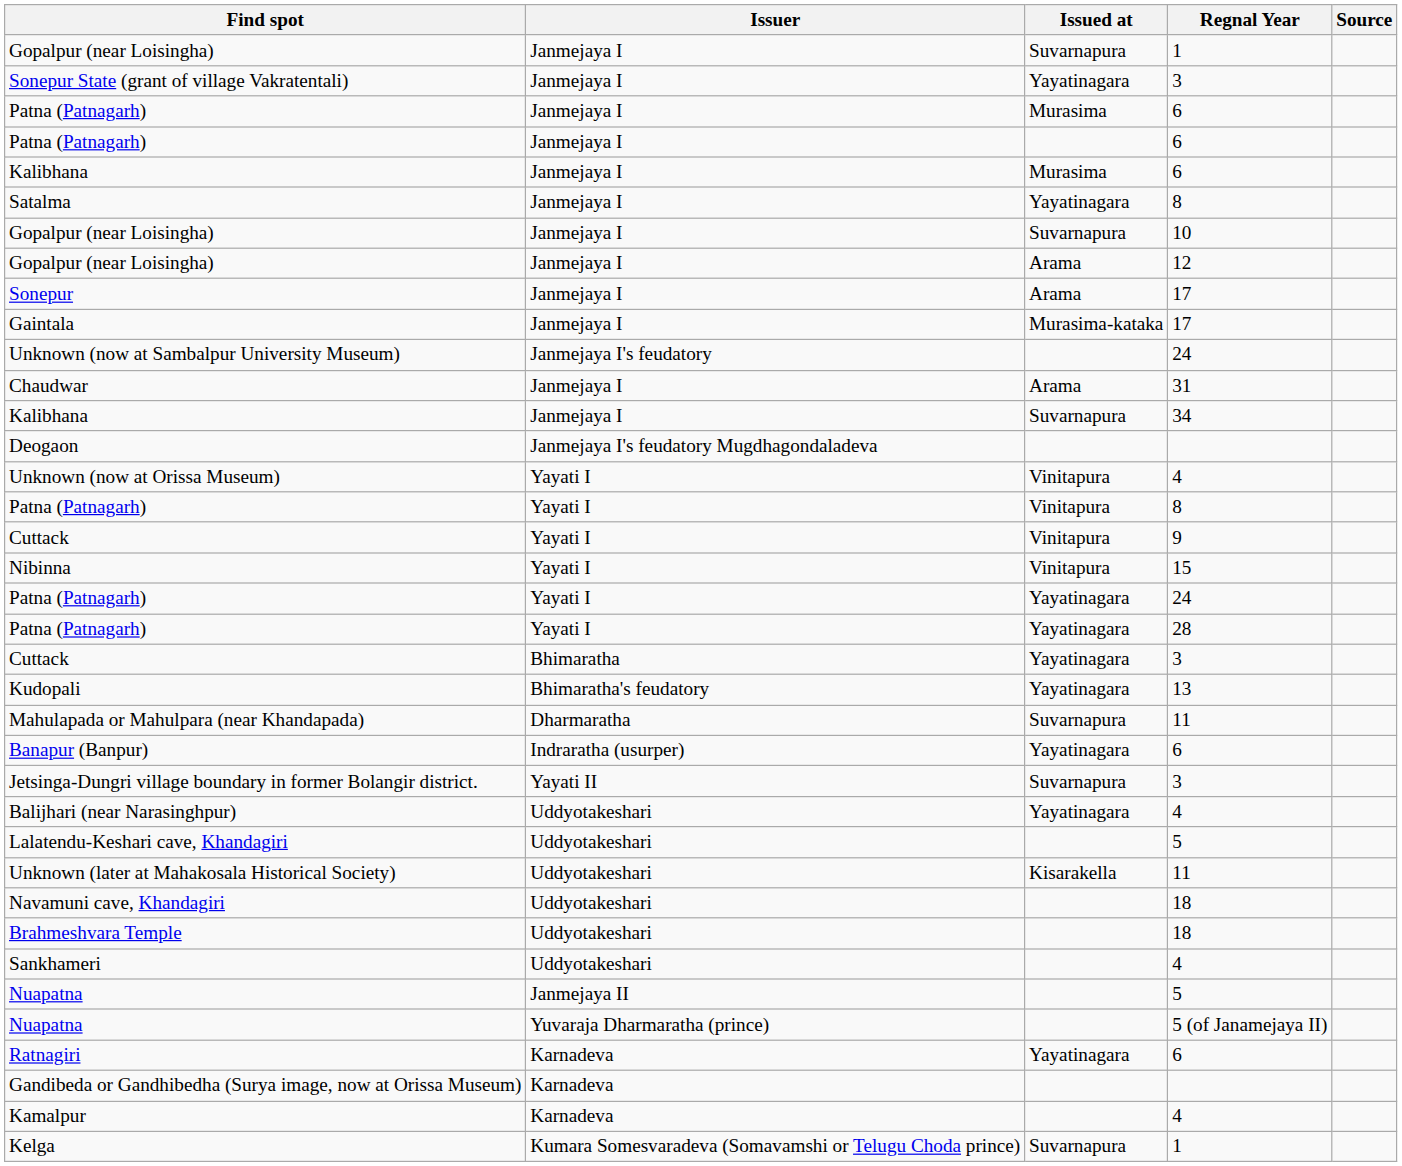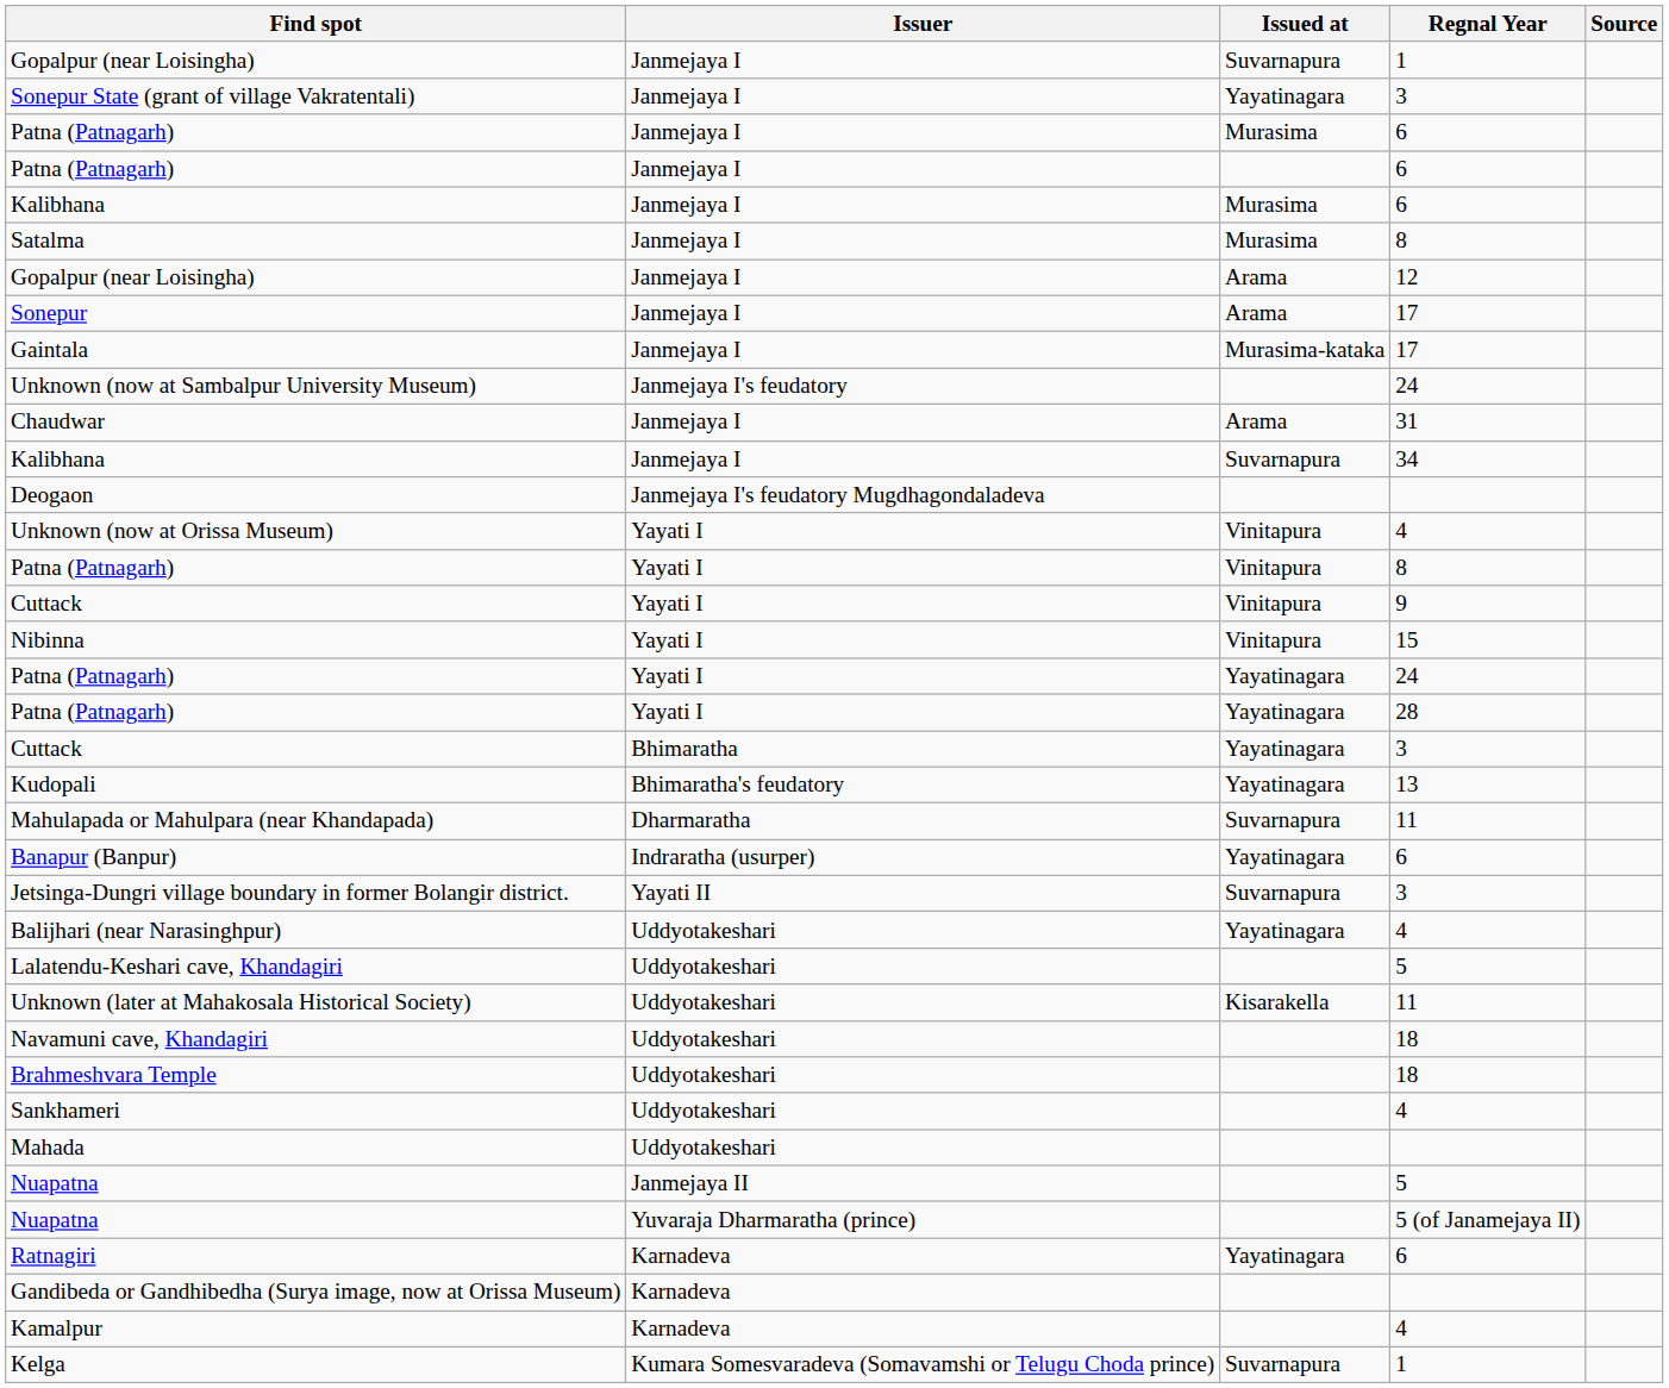 <table class="wikitable sortable">
 <tr>
 <th>Find spot</th>
 <th>Issuer</th>
 <th>Issued at</th>
 <th>Regnal Year</th>
 <th>Source</th>
 </tr>
 <tr>
 <td>Gopalpur (near Loisingha)</td>
 <td>Janmejaya I</td>
 <td>Suvarnapura</td>
 <td>1</td>
 <td></td>
 </tr>
 <tr>
 <td><a href='#'>Sonepur State</a> (grant of village Vakratentali)</td>
 <td>Janmejaya I</td>
 <td>Yayatinagara</td>
 <td>3</td>
 <td></td>
 </tr>
 <tr>
 <td>Patna (<a href='#'>Patnagarh</a>)</td>
 <td>Janmejaya I</td>
 <td>Murasima</td>
 <td>6</td>
 <td></td>
 </tr>
 <tr>
 <td>Patna (<a href='#'>Patnagarh</a>)</td>
 <td>Janmejaya I</td>
 <td></td>
 <td>6</td>
 <td></td>
 </tr>
 <tr>
 <td>Kalibhana</td>
 <td>Janmejaya I</td>
 <td>Murasima</td>
 <td>6</td>
 <td></td>
 </tr>
 <tr>
 <td>Satalma</td>
 <td>Janmejaya I</td>
-<td>Yayatinagara</td>
+<td>Murasima</td>
 <td>8</td>
-<td></td>
-</tr>
-<tr>
-<td>Gopalpur (near Loisingha)</td>
-<td>Janmejaya I</td>
-<td>Suvarnapura</td>
-<td>10</td>
 <td></td>
 </tr>
 <tr>
 <td>Gopalpur (near Loisingha)</td>
 <td>Janmejaya I</td>
 <td>Arama</td>
 <td>12</td>
 <td></td>
 </tr>
 <tr>
 <td><a href='#'>Sonepur</a></td>
 <td>Janmejaya I</td>
 <td>Arama</td>
 <td>17</td>
 <td></td>
 </tr>
 <tr>
 <td>Gaintala</td>
 <td>Janmejaya I</td>
 <td>Murasima-kataka</td>
 <td>17</td>
 <td></td>
 </tr>
 <tr>
 <td>Unknown (now at Sambalpur University Museum)</td>
 <td>Janmejaya I's feudatory</td>
 <td></td>
 <td>24</td>
 <td></td>
 </tr>
 <tr>
 <td>Chaudwar</td>
 <td>Janmejaya I</td>
 <td>Arama</td>
 <td>31</td>
 <td></td>
 </tr>
 <tr>
 <td>Kalibhana</td>
 <td>Janmejaya I</td>
 <td>Suvarnapura</td>
 <td>34</td>
 <td></td>
 </tr>
 <tr>
 <td>Deogaon</td>
 <td>Janmejaya I's feudatory Mugdhagondaladeva</td>
 <td></td>
 <td></td>
 <td></td>
 </tr>
 <tr>
 <td>Unknown (now at Orissa Museum)</td>
 <td>Yayati I</td>
 <td>Vinitapura</td>
 <td>4</td>
 <td></td>
 </tr>
 <tr>
 <td>Patna (<a href='#'>Patnagarh</a>)</td>
 <td>Yayati I</td>
 <td>Vinitapura</td>
 <td>8</td>
 <td></td>
 </tr>
 <tr>
 <td>Cuttack</td>
 <td>Yayati I</td>
 <td>Vinitapura</td>
 <td>9</td>
 <td></td>
 </tr>
 <tr>
 <td>Nibinna</td>
 <td>Yayati I</td>
 <td>Vinitapura</td>
 <td>15</td>
 <td></td>
 </tr>
 <tr>
 <td>Patna (<a href='#'>Patnagarh</a>)</td>
 <td>Yayati I</td>
 <td>Yayatinagara</td>
 <td>24</td>
 <td></td>
 </tr>
 <tr>
 <td>Patna (<a href='#'>Patnagarh</a>)</td>
 <td>Yayati I</td>
 <td>Yayatinagara</td>
 <td>28</td>
 <td></td>
 </tr>
 <tr>
 <td>Cuttack</td>
 <td>Bhimaratha</td>
 <td>Yayatinagara</td>
 <td>3</td>
 <td></td>
 </tr>
 <tr>
 <td>Kudopali</td>
 <td>Bhimaratha's feudatory</td>
 <td>Yayatinagara</td>
 <td>13</td>
 <td></td>
 </tr>
 <tr>
 <td>Mahulapada or Mahulpara (near Khandapada)</td>
 <td>Dharmaratha</td>
 <td>Suvarnapura</td>
 <td>11</td>
 <td></td>
 </tr>
 <tr>
 <td><a href='#'>Banapur</a> (Banpur)</td>
 <td>Indraratha (usurper)</td>
 <td>Yayatinagara</td>
 <td>6</td>
 <td></td>
 </tr>
 <tr>
 <td>Jetsinga-Dungri village boundary in former Bolangir district.</td>
 <td>Yayati II</td>
 <td>Suvarnapura</td>
 <td>3</td>
 <td></td>
 </tr>
 <tr>
 <td>Balijhari (near Narasinghpur)</td>
 <td>Uddyotakeshari</td>
 <td>Yayatinagara</td>
 <td>4</td>
 <td></td>
 </tr>
 <tr>
 <td>Lalatendu-Keshari cave, <a href='#'>Khandagiri</a></td>
 <td>Uddyotakeshari</td>
 <td></td>
 <td>5</td>
 <td></td>
 </tr>
 <tr>
 <td>Unknown (later at Mahakosala Historical Society)</td>
 <td>Uddyotakeshari</td>
 <td>Kisarakella</td>
 <td>11</td>
 <td></td>
 </tr>
 <tr>
 <td>Navamuni cave, <a href='#'>Khandagiri</a></td>
 <td>Uddyotakeshari</td>
 <td></td>
 <td>18</td>
 <td></td>
 </tr>
 <tr>
 <td><a href='#'>Brahmeshvara Temple</a></td>
 <td>Uddyotakeshari</td>
 <td></td>
 <td>18</td>
 <td></td>
 </tr>
 <tr>
 <td>Sankhameri</td>
 <td>Uddyotakeshari</td>
 <td></td>
 <td>4</td>
 <td></td>
 </tr>
 <tr>
+<td>Mahada</td>
+<td>Uddyotakeshari</td>
+<td></td>
+<td></td>
+<td></td>
+</tr>
+<tr>
 <td><a href='#'>Nuapatna</a></td>
 <td>Janmejaya II</td>
 <td></td>
 <td>5</td>
 <td></td>
 </tr>
 <tr>
 <td><a href='#'>Nuapatna</a></td>
 <td>Yuvaraja Dharmaratha (prince)</td>
 <td></td>
 <td>5 (of Janamejaya II)</td>
 <td></td>
 </tr>
 <tr>
 <td><a href='#'>Ratnagiri</a></td>
 <td>Karnadeva</td>
 <td>Yayatinagara</td>
 <td>6</td>
 <td></td>
 </tr>
 <tr>
 <td>Gandibeda or Gandhibedha (Surya image, now at Orissa Museum)</td>
 <td>Karnadeva</td>
 <td></td>
 <td></td>
 <td></td>
 </tr>
 <tr>
 <td>Kamalpur</td>
 <td>Karnadeva</td>
 <td></td>
 <td>4</td>
 <td></td>
 </tr>
 <tr>
 <td>Kelga</td>
 <td>Kumara Somesvaradeva (Somavamshi or <a href='#'>Telugu Choda</a> prince)</td>
 <td>Suvarnapura</td>
 <td>1</td>
 <td></td>
 </tr>
 </table>
